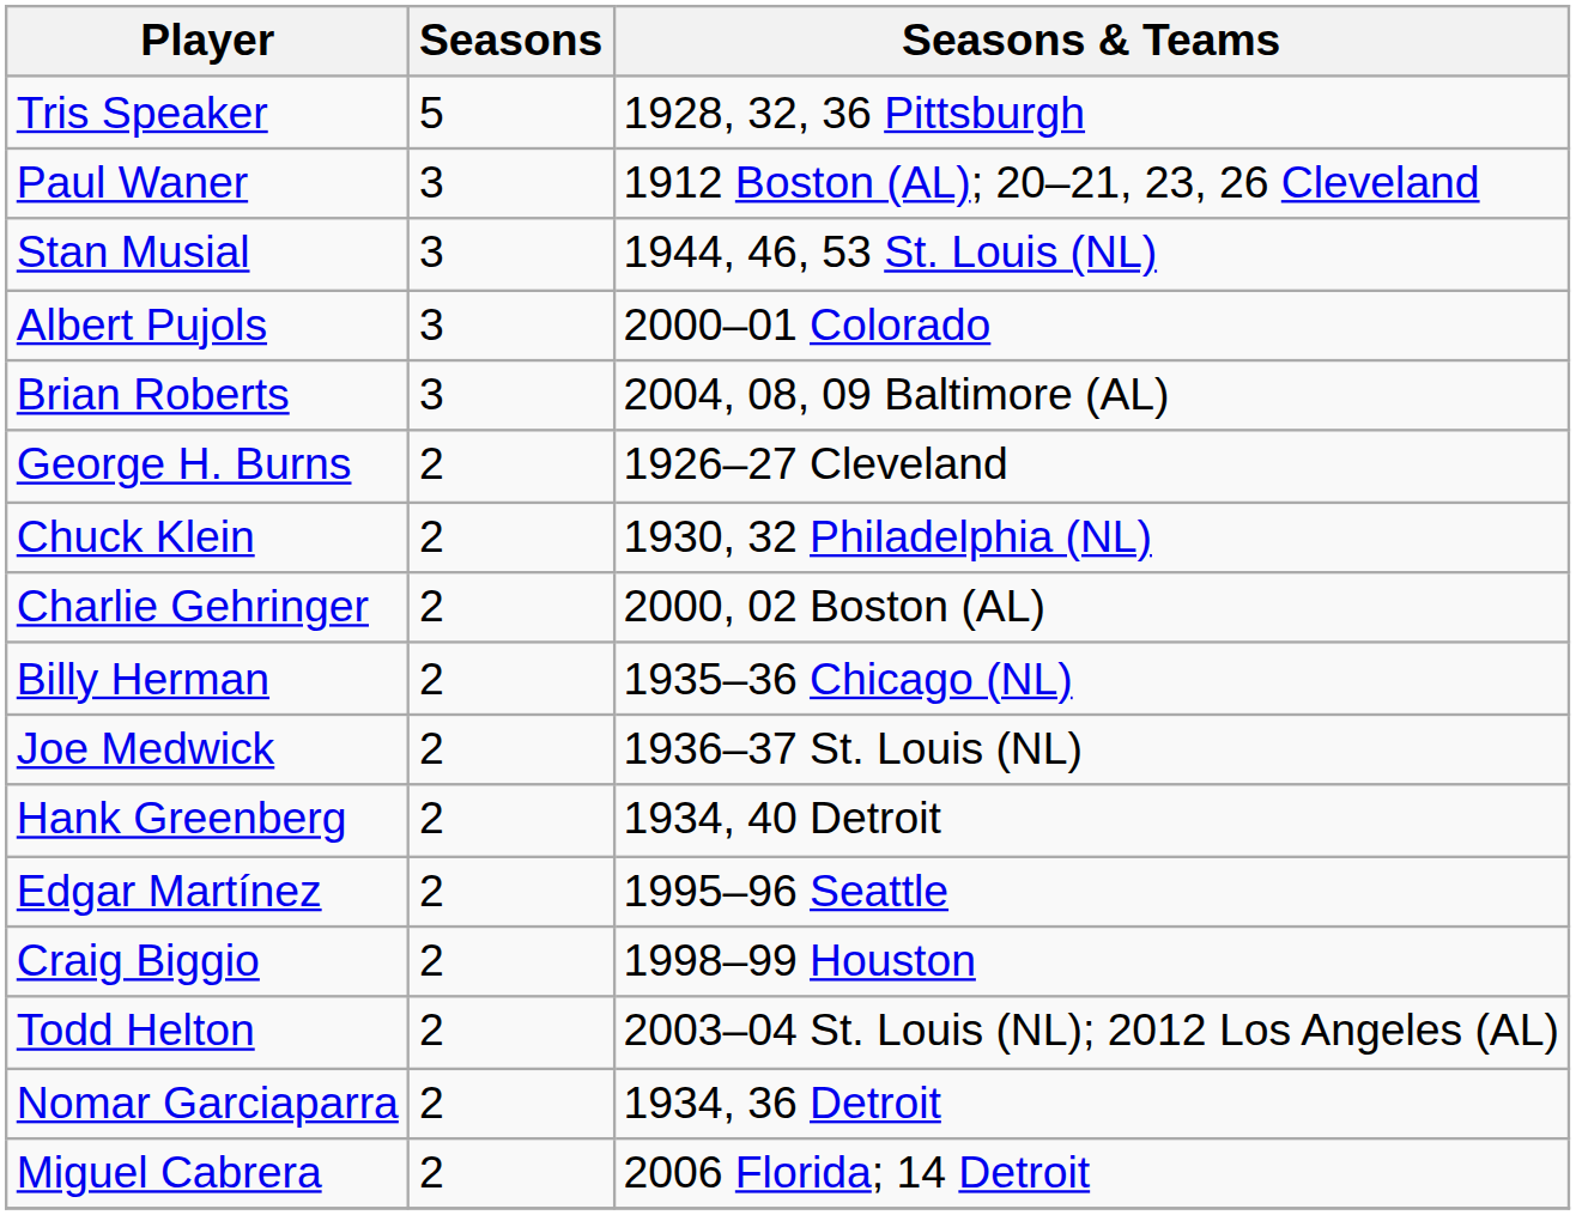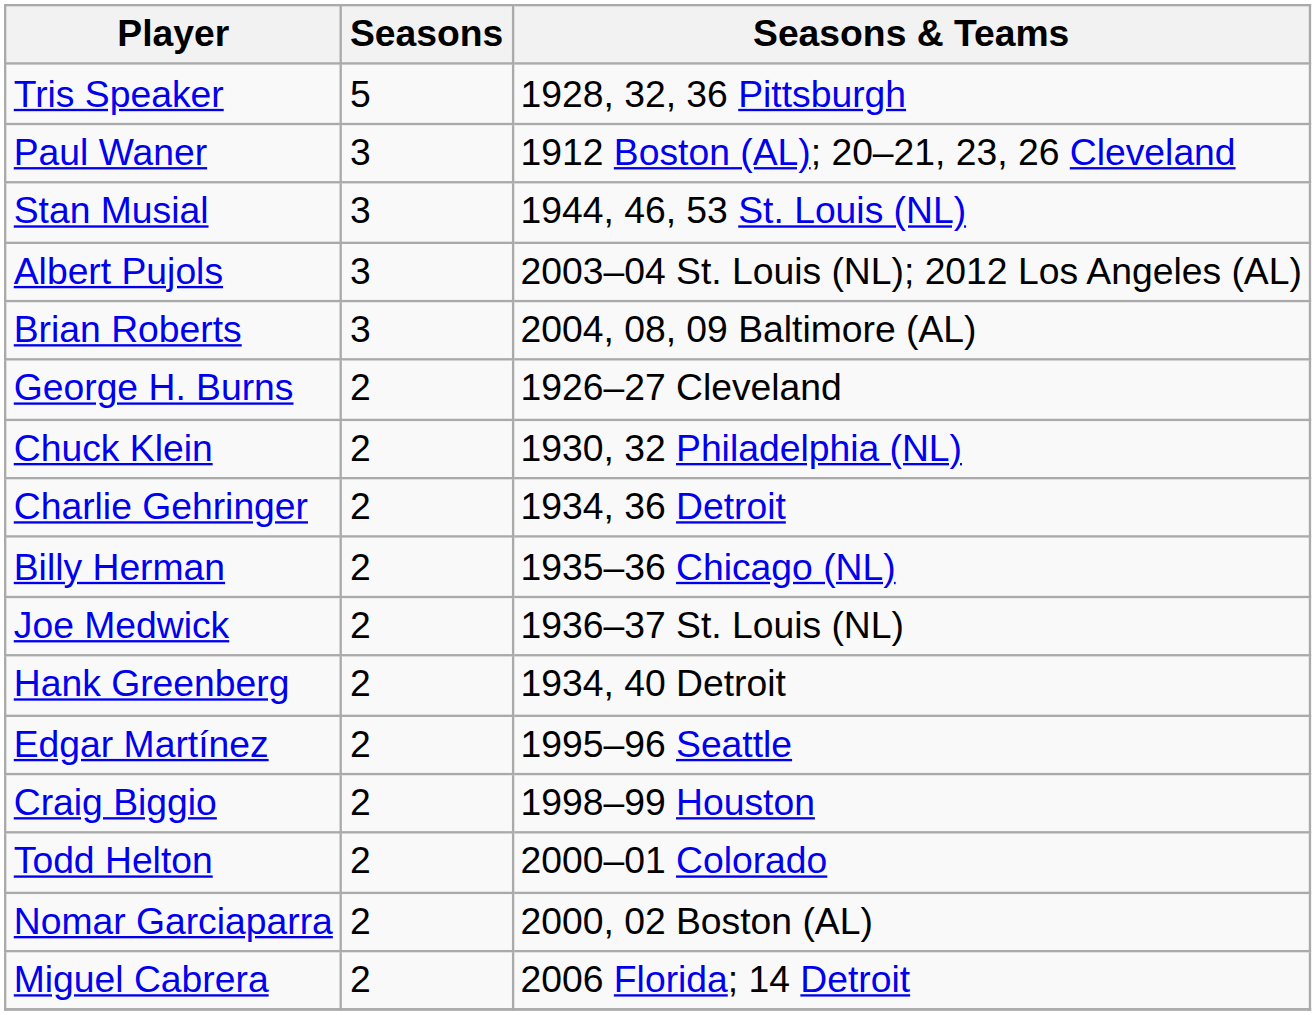 <table class="wikitable sortable">
 <tr>
 <th>Player</th>
 <th>Seasons</th>
 <th>Seasons & Teams</th>
 </tr>
 <tr>
 <td><a href='#'>Tris Speaker</a></td>
 <td>5</td>
 <td>1928, 32, 36 <a href='#'>Pittsburgh</a></td>
 </tr>
 <tr>
 <td><a href='#'>Paul Waner</a></td>
 <td>3</td>
 <td>1912 <a href='#'>Boston (AL)</a>; 20–21, 23, 26 <a href='#'>Cleveland</a></td>
 </tr>
 <tr>
 <td><a href='#'>Stan Musial</a></td>
 <td>3</td>
 <td>1944, 46, 53 <a href='#'>St. Louis (NL)</a></td>
 </tr>
 <tr>
 <td><a href='#'>Albert Pujols</a></td>
 <td>3</td>
-<td>2000–01 <a href='#'>Colorado</a></td>
+<td>2003–04 St. Louis (NL); 2012 Los Angeles (AL)</td>
 </tr>
 <tr>
 <td><a href='#'>Brian Roberts</a></td>
 <td>3</td>
 <td>2004, 08, 09 Baltimore (AL)</td>
 </tr>
 <tr>
 <td><a href='#'>George H. Burns</a></td>
 <td>2</td>
 <td>1926–27 Cleveland</td>
 </tr>
 <tr>
 <td><a href='#'>Chuck Klein</a></td>
 <td>2</td>
 <td>1930, 32 <a href='#'>Philadelphia (NL)</a></td>
 </tr>
 <tr>
 <td><a href='#'>Charlie Gehringer</a></td>
 <td>2</td>
-<td>2000, 02 Boston (AL)</td>
+<td>1934, 36 <a href='#'>Detroit</a></td>
 </tr>
 <tr>
 <td><a href='#'>Billy Herman</a></td>
 <td>2</td>
 <td>1935–36 <a href='#'>Chicago (NL)</a></td>
 </tr>
 <tr>
 <td><a href='#'>Joe Medwick</a></td>
 <td>2</td>
 <td>1936–37 St. Louis (NL)</td>
 </tr>
 <tr>
 <td><a href='#'>Hank Greenberg</a></td>
 <td>2</td>
 <td>1934, 40 Detroit</td>
 </tr>
 <tr>
 <td><a href='#'>Edgar Martínez</a></td>
 <td>2</td>
 <td>1995–96 <a href='#'>Seattle</a></td>
 </tr>
 <tr>
 <td><a href='#'>Craig Biggio</a></td>
 <td>2</td>
 <td>1998–99 <a href='#'>Houston</a></td>
 </tr>
 <tr>
 <td><a href='#'>Todd Helton</a></td>
 <td>2</td>
-<td>2003–04 St. Louis (NL); 2012 Los Angeles (AL)</td>
+<td>2000–01 <a href='#'>Colorado</a></td>
 </tr>
 <tr>
 <td><a href='#'>Nomar Garciaparra</a></td>
 <td>2</td>
-<td>1934, 36 <a href='#'>Detroit</a></td>
+<td>2000, 02 Boston (AL)</td>
 </tr>
 <tr>
 <td><a href='#'>Miguel Cabrera</a></td>
 <td>2</td>
 <td>2006 <a href='#'>Florida</a>; 14 <a href='#'>Detroit</a></td>
 </tr>
 <tr>
 </tr>
 </table>
